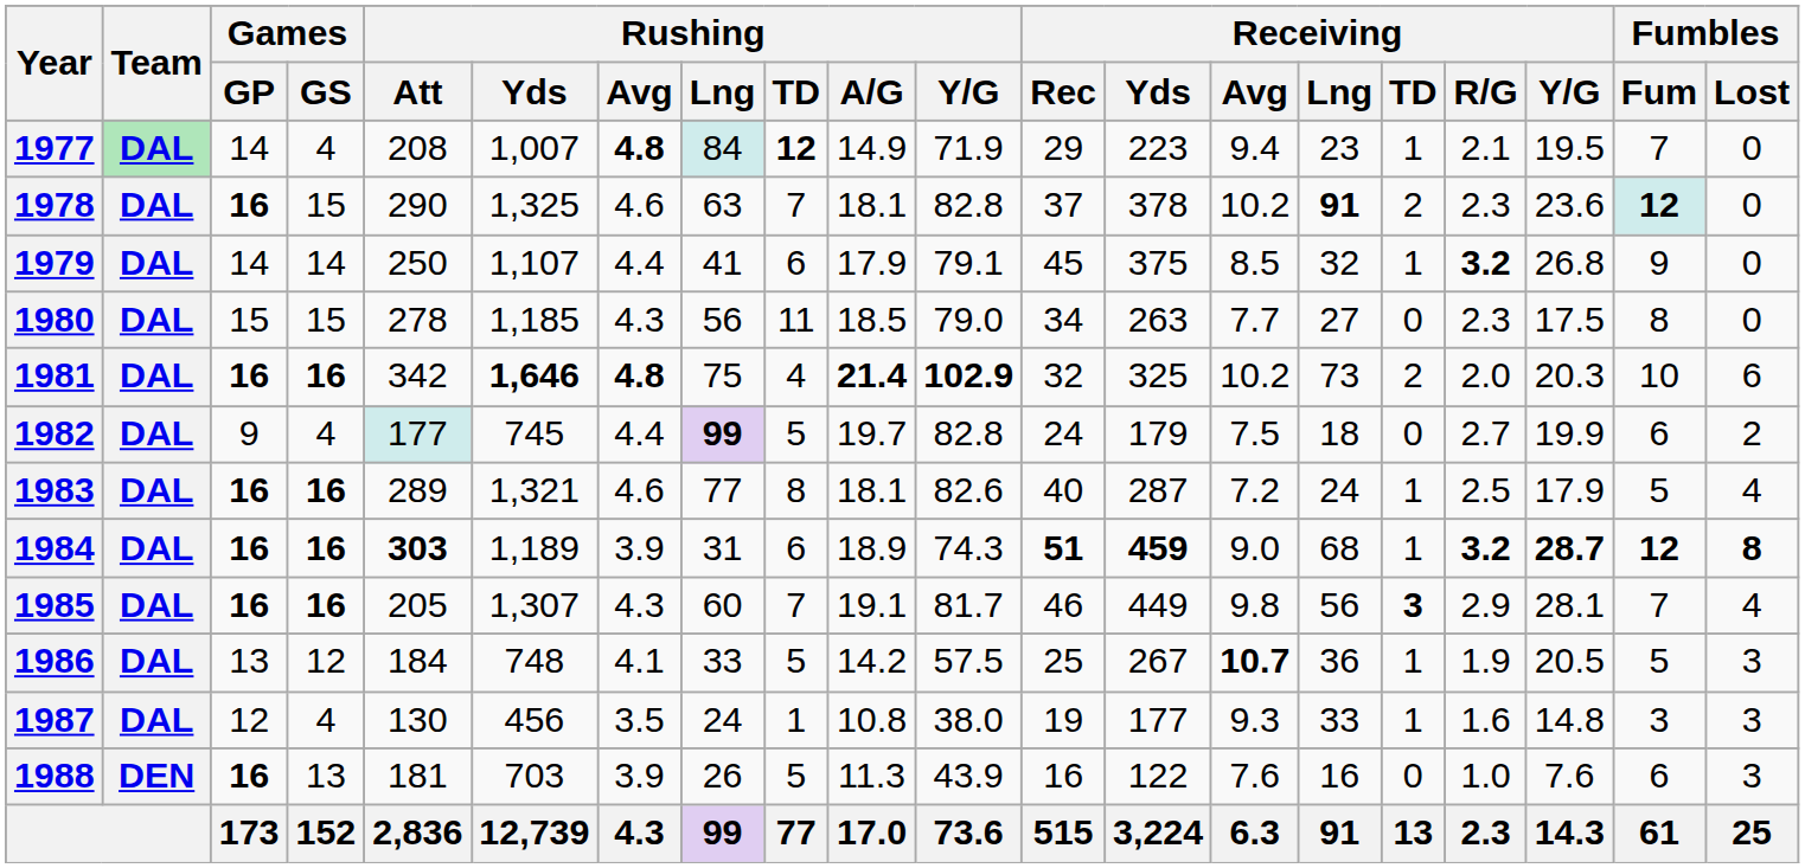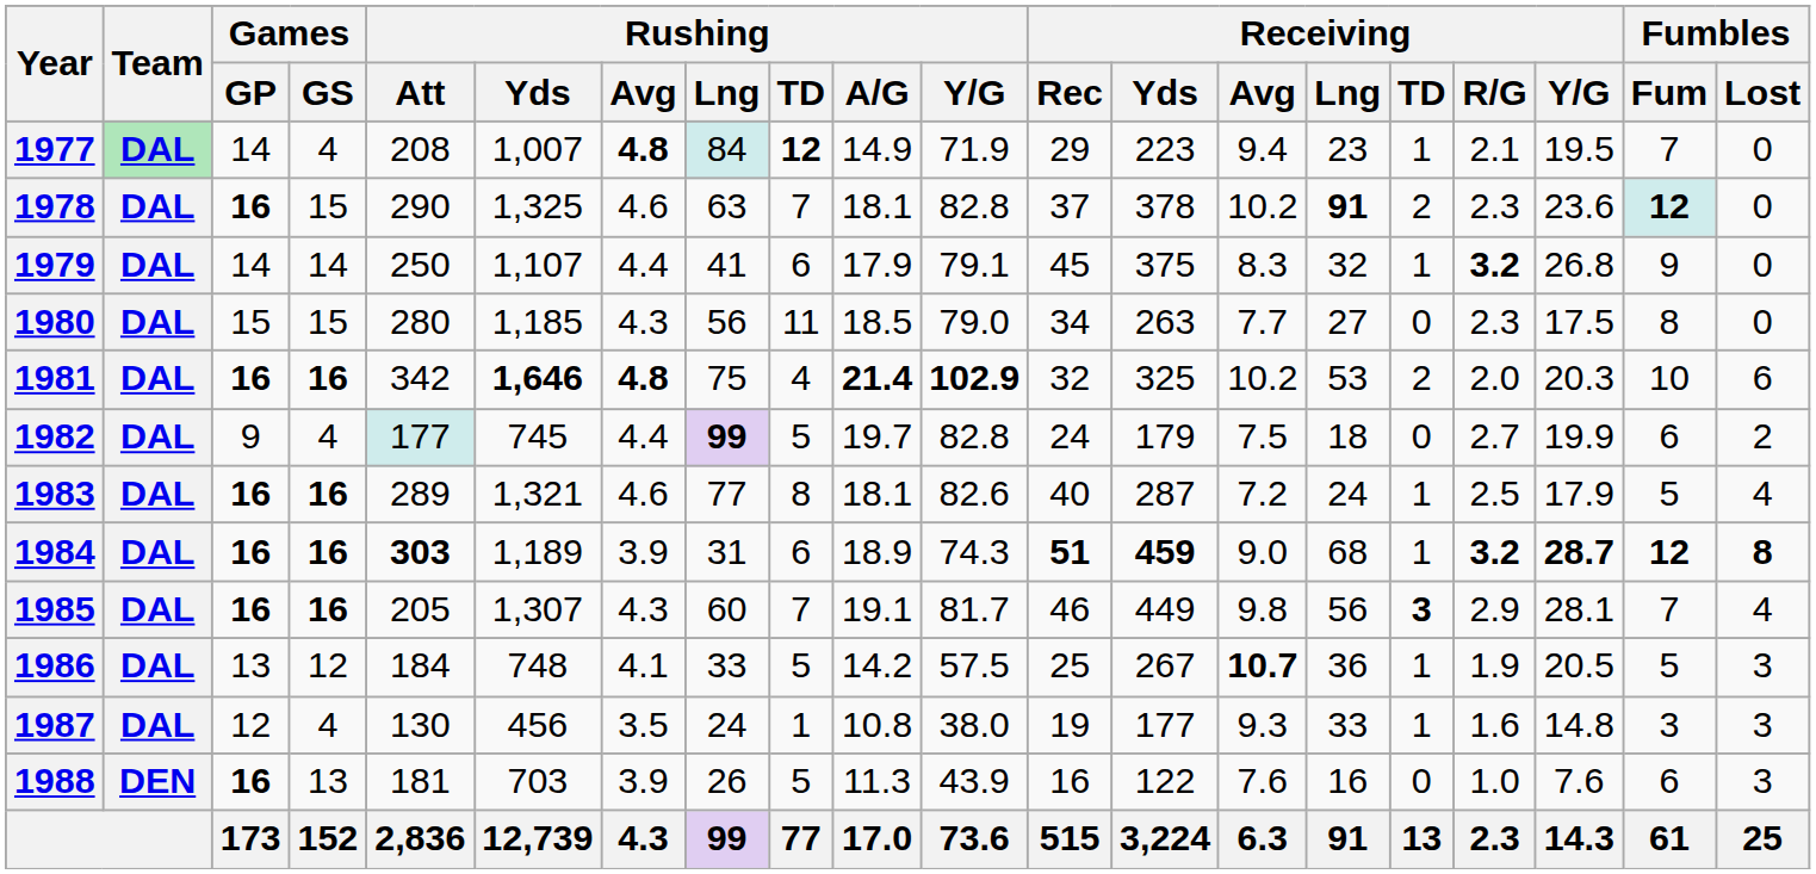 <table class="wikitable" style="text-align:center;">
 <tr>
 <th rowspan="2">Year</th>
 <th rowspan="2">Team</th>
 <th colspan="2">Games</th>
 <th colspan="7">Rushing</th>
 <th colspan="7">Receiving</th>
 <th colspan="2">Fumbles</th>
 </tr>
 <tr>
 <th>GP</th>
 <th>GS</th>
 <th>Att</th>
 <th>Yds</th>
 <th>Avg</th>
 <th>Lng</th>
 <th>TD</th>
 <th>A/G</th>
 <th>Y/G</th>
 <th>Rec</th>
 <th>Yds</th>
 <th>Avg</th>
 <th>Lng</th>
 <th>TD</th>
 <th>R/G</th>
 <th>Y/G</th>
 <th>Fum</th>
 <th>Lost</th>
 </tr>
 <tr>
 <th><a href='#'>1977</a></th>
 <th style="background:#afe6ba;"><a href='#'>DAL</a></th>
 <td>14</td>
 <td>4</td>
 <td>208</td>
 <td>1,007</td>
 <td><strong>4.8</strong></td>
 <td style="background:#cfecec">84</td>
 <td><strong>12</strong></td>
 <td>14.9</td>
 <td>71.9</td>
 <td>29</td>
 <td>223</td>
 <td>9.4</td>
 <td>23</td>
 <td>1</td>
 <td>2.1</td>
 <td>19.5</td>
 <td>7</td>
 <td>0</td>
 </tr>
 <tr>
 <th><a href='#'>1978</a></th>
 <th><a href='#'>DAL</a></th>
 <td><strong>16</strong></td>
 <td>15</td>
 <td>290</td>
 <td>1,325</td>
 <td>4.6</td>
 <td>63</td>
 <td>7</td>
 <td>18.1</td>
 <td>82.8</td>
 <td>37</td>
 <td>378</td>
 <td>10.2</td>
 <td><strong>91</strong></td>
 <td>2</td>
 <td>2.3</td>
 <td>23.6</td>
 <td style="background:#cfecec"><strong>12</strong></td>
 <td>0</td>
 </tr>
 <tr>
 <th><a href='#'>1979</a></th>
 <th><a href='#'>DAL</a></th>
 <td>14</td>
 <td>14</td>
 <td>250</td>
 <td>1,107</td>
 <td>4.4</td>
 <td>41</td>
 <td>6</td>
 <td>17.9</td>
 <td>79.1</td>
 <td>45</td>
 <td>375</td>
-<td>8.5</td>
+<td>8.3</td>
 <td>32</td>
 <td>1</td>
 <td><strong>3.2</strong></td>
 <td>26.8</td>
 <td>9</td>
 <td>0</td>
 </tr>
 <tr>
 <th><a href='#'>1980</a></th>
 <th><a href='#'>DAL</a></th>
 <td>15</td>
 <td>15</td>
-<td>278</td>
+<td>280</td>
 <td>1,185</td>
 <td>4.3</td>
 <td>56</td>
 <td>11</td>
 <td>18.5</td>
 <td>79.0</td>
 <td>34</td>
 <td>263</td>
 <td>7.7</td>
 <td>27</td>
 <td>0</td>
 <td>2.3</td>
 <td>17.5</td>
 <td>8</td>
 <td>0</td>
 </tr>
 <tr>
 <th><a href='#'>1981</a></th>
 <th><a href='#'>DAL</a></th>
 <td><strong>16</strong></td>
 <td><strong>16</strong></td>
 <td>342</td>
 <td><strong>1,646</strong></td>
 <td><strong>4.8</strong></td>
 <td>75</td>
 <td>4</td>
 <td><strong>21.4</strong></td>
 <td><strong>102.9</strong></td>
 <td>32</td>
 <td>325</td>
 <td>10.2</td>
-<td>73</td>
+<td>53</td>
 <td>2</td>
 <td>2.0</td>
 <td>20.3</td>
 <td>10</td>
 <td>6</td>
 </tr>
 <tr>
 <th><a href='#'>1982</a></th>
 <th><a href='#'>DAL</a></th>
 <td>9</td>
 <td>4</td>
 <td style="background:#cfecec;">177</td>
 <td>745</td>
 <td>4.4</td>
 <td style="background:#e0cef2;"><strong>99</strong></td>
 <td>5</td>
 <td>19.7</td>
 <td>82.8</td>
 <td>24</td>
 <td>179</td>
 <td>7.5</td>
 <td>18</td>
 <td>0</td>
 <td>2.7</td>
 <td>19.9</td>
 <td>6</td>
 <td>2</td>
 </tr>
 <tr>
 <th><a href='#'>1983</a></th>
 <th><a href='#'>DAL</a></th>
 <td><strong>16</strong></td>
 <td><strong>16</strong></td>
 <td>289</td>
 <td>1,321</td>
 <td>4.6</td>
 <td>77</td>
 <td>8</td>
 <td>18.1</td>
 <td>82.6</td>
 <td>40</td>
 <td>287</td>
 <td>7.2</td>
 <td>24</td>
 <td>1</td>
 <td>2.5</td>
 <td>17.9</td>
 <td>5</td>
 <td>4</td>
 </tr>
 <tr>
 <th><a href='#'>1984</a></th>
 <th><a href='#'>DAL</a></th>
 <td><strong>16</strong></td>
 <td><strong>16</strong></td>
 <td><strong>303</strong></td>
 <td>1,189</td>
 <td>3.9</td>
 <td>31</td>
 <td>6</td>
 <td>18.9</td>
 <td>74.3</td>
 <td><strong>51</strong></td>
 <td><strong>459</strong></td>
 <td>9.0</td>
 <td>68</td>
 <td>1</td>
 <td><strong>3.2</strong></td>
 <td><strong>28.7</strong></td>
 <td><strong>12</strong></td>
 <td><strong>8</strong></td>
 </tr>
 <tr>
 <th><a href='#'>1985</a></th>
 <th><a href='#'>DAL</a></th>
 <td><strong>16</strong></td>
 <td><strong>16</strong></td>
 <td>205</td>
 <td>1,307</td>
 <td>4.3</td>
 <td>60</td>
 <td>7</td>
 <td>19.1</td>
 <td>81.7</td>
 <td>46</td>
 <td>449</td>
 <td>9.8</td>
 <td>56</td>
 <td><strong>3</strong></td>
 <td>2.9</td>
 <td>28.1</td>
 <td>7</td>
 <td>4</td>
 </tr>
 <tr>
 <th><a href='#'>1986</a></th>
 <th><a href='#'>DAL</a></th>
 <td>13</td>
 <td>12</td>
 <td>184</td>
 <td>748</td>
 <td>4.1</td>
 <td>33</td>
 <td>5</td>
 <td>14.2</td>
 <td>57.5</td>
 <td>25</td>
 <td>267</td>
 <td><strong>10.7</strong></td>
 <td>36</td>
 <td>1</td>
 <td>1.9</td>
 <td>20.5</td>
 <td>5</td>
 <td>3</td>
 </tr>
 <tr>
 <th><a href='#'>1987</a></th>
 <th><a href='#'>DAL</a></th>
 <td>12</td>
 <td>4</td>
 <td>130</td>
 <td>456</td>
 <td>3.5</td>
 <td>24</td>
 <td>1</td>
 <td>10.8</td>
 <td>38.0</td>
 <td>19</td>
 <td>177</td>
 <td>9.3</td>
 <td>33</td>
 <td>1</td>
 <td>1.6</td>
 <td>14.8</td>
 <td>3</td>
 <td>3</td>
 </tr>
 <tr>
 <th><a href='#'>1988</a></th>
 <th><a href='#'>DEN</a></th>
 <td><strong>16</strong></td>
 <td>13</td>
 <td>181</td>
 <td>703</td>
 <td>3.9</td>
 <td>26</td>
 <td>5</td>
 <td>11.3</td>
 <td>43.9</td>
 <td>16</td>
 <td>122</td>
 <td>7.6</td>
 <td>16</td>
 <td>0</td>
 <td>1.0</td>
 <td>7.6</td>
 <td>6</td>
 <td>3</td>
 </tr>
 <tr>
 <th colspan="2"></th>
 <th>173</th>
 <th>152</th>
 <th>2,836</th>
 <th>12,739</th>
 <th>4.3</th>
 <th style="background:#e0cef2;">99</th>
 <th>77</th>
 <th>17.0</th>
 <th>73.6</th>
 <th>515</th>
 <th>3,224</th>
 <th>6.3</th>
 <th>91</th>
 <th>13</th>
 <th>2.3</th>
 <th>14.3</th>
 <th>61</th>
 <th>25</th>
 </tr>
 </table>
